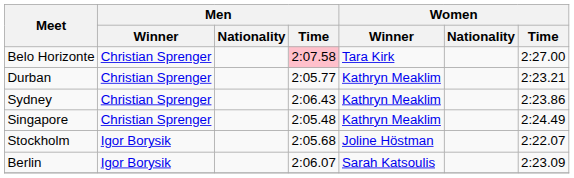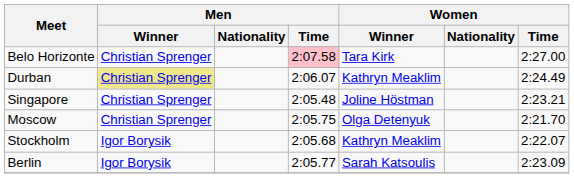 <table class="wikitable">
 <tr>
 <th rowspan="2">Meet</th>
 <th colspan="3">Men</th>
 <th colspan="3">Women</th>
 </tr>
 <tr>
 <th>Winner</th>
 <th>Nationality</th>
 <th>Time</th>
 <th>Winner</th>
 <th>Nationality</th>
 <th>Time</th>
 </tr>
 <tr>
 <td>Belo Horizonte</td>
 <td><a href='#'>Christian Sprenger</a></td>
 <td></td>
 <td style="background: pink;">2:07.58</td>
 <td><a href='#'>Tara Kirk</a></td>
 <td></td>
 <td>2:27.00</td>
 </tr>
 <tr>
 <td>Durban</td>
-<td><a href='#'>Christian Sprenger</a></td>
+<td style="background: khaki;"><a href='#'>Christian Sprenger</a></td>
 <td></td>
-<td>2:05.77</td>
+<td>2:06.07</td>
 <td><a href='#'>Kathryn Meaklim</a></td>
 <td></td>
-<td>2:23.21</td>
-</tr>
-<tr>
-<td>Sydney</td>
-<td><a href='#'>Christian Sprenger</a></td>
-<td></td>
-<td>2:06.43</td>
-<td><a href='#'>Kathryn Meaklim</a></td>
-<td></td>
-<td>2:23.86</td>
+<td>2:24.49</td>
 </tr>
 <tr>
 <td>Singapore</td>
 <td><a href='#'>Christian Sprenger</a></td>
 <td></td>
 <td>2:05.48</td>
-<td><a href='#'>Kathryn Meaklim</a></td>
+<td><a href='#'>Joline Höstman</a></td>
 <td></td>
-<td>2:24.49</td>
+<td>2:23.21</td>
+</tr>
+<tr>
+<td>Moscow</td>
+<td><a href='#'>Christian Sprenger</a></td>
+<td></td>
+<td>2:05.75</td>
+<td><a href='#'>Olga Detenyuk</a></td>
+<td></td>
+<td>2:21.70</td>
 </tr>
 <tr>
 <td>Stockholm</td>
 <td><a href='#'>Igor Borysik</a></td>
 <td></td>
 <td>2:05.68</td>
-<td><a href='#'>Joline Höstman</a></td>
+<td><a href='#'>Kathryn Meaklim</a></td>
 <td></td>
 <td>2:22.07</td>
 </tr>
 <tr>
 <td>Berlin</td>
 <td><a href='#'>Igor Borysik</a></td>
 <td></td>
-<td>2:06.07</td>
+<td>2:05.77</td>
 <td><a href='#'>Sarah Katsoulis</a></td>
 <td></td>
 <td>2:23.09</td>
 </tr>
 <tr>
 </tr>
 </table>
